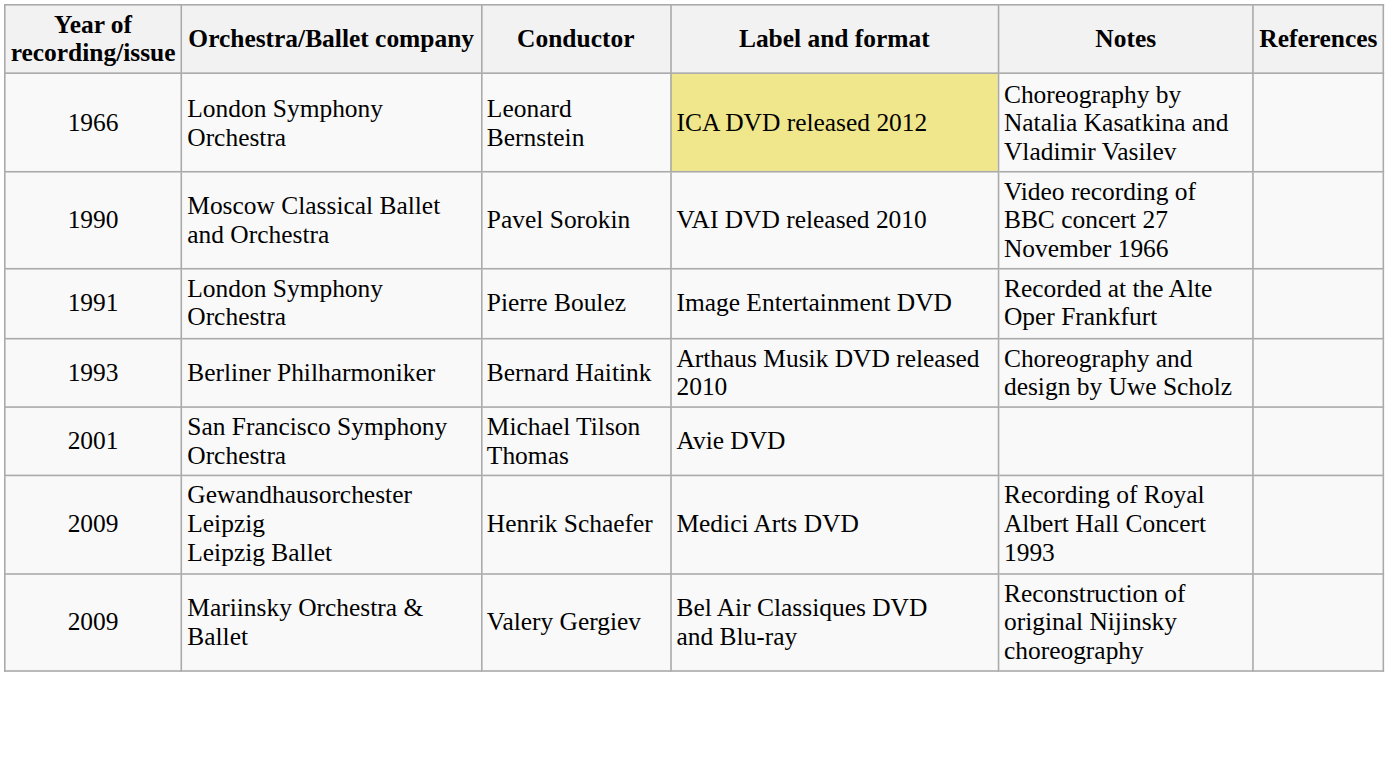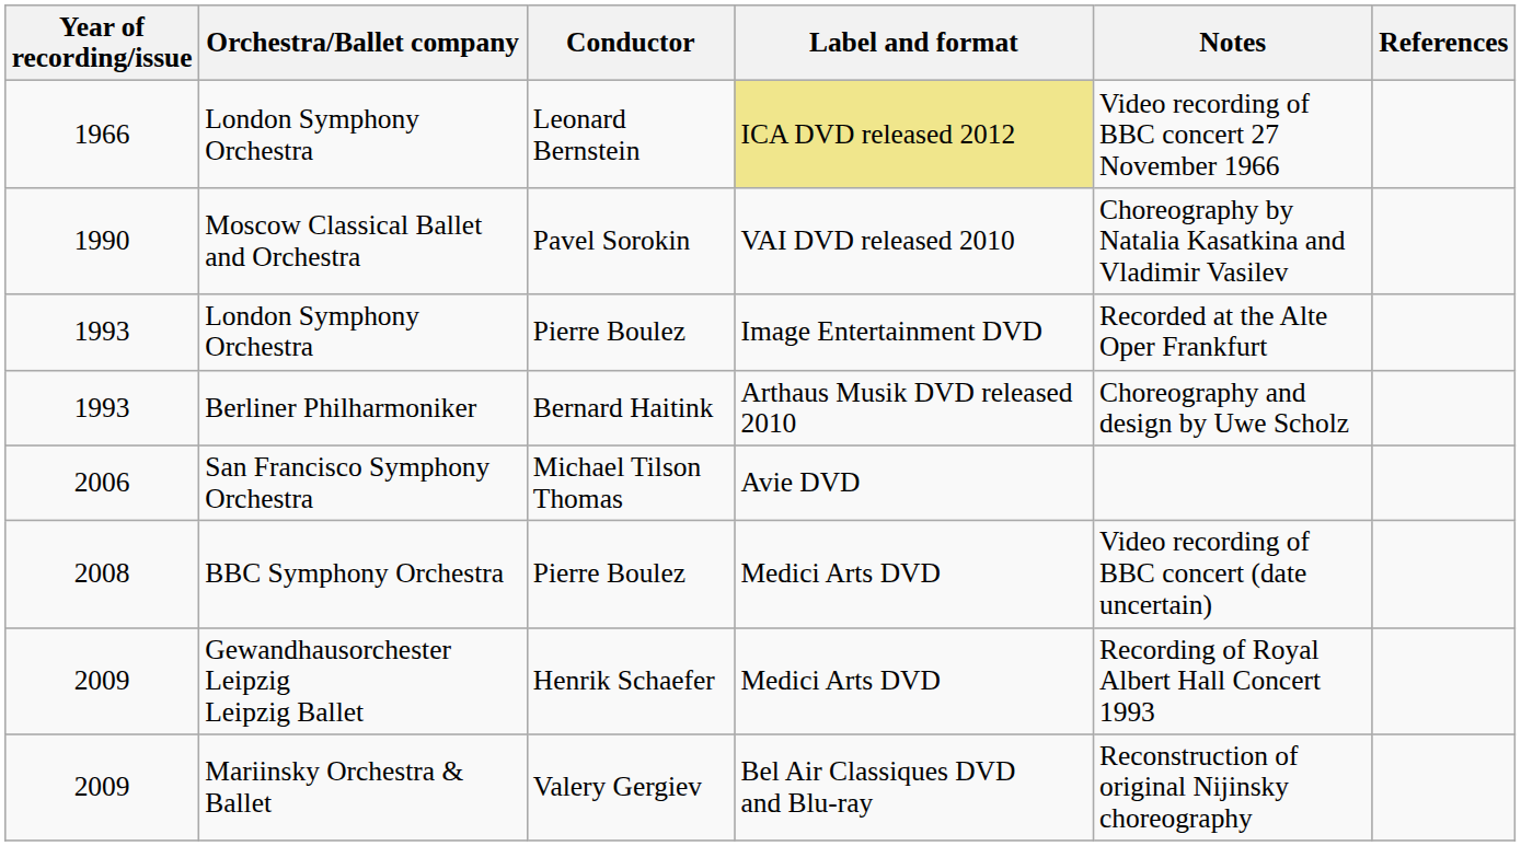 <table class="wikitable">
 <tr>
 <th width= 50px>Year of recording/issue</th>
 <th width= 200px>Orchestra/Ballet company</th>
 <th width= 130px>Conductor</th>
 <th width= 250px>Label and format</th>
 <th width= 180px>Notes</th>
 <th width= 50px>References</th>
 </tr>
 <tr>
 <td align= "center">1966</td>
 <td>London Symphony Orchestra</td>
 <td>Leonard Bernstein</td>
 <td style="background: khaki;">ICA DVD released 2012</td>
-<td>Choreography by Natalia Kasatkina and Vladimir Vasilev</td>
+<td>Video recording of BBC concert 27 November 1966</td>
 <td></td>
 </tr>
 <tr>
 <td align= "center">1990</td>
 <td>Moscow Classical Ballet and Orchestra</td>
 <td>Pavel Sorokin</td>
 <td>VAI DVD released 2010</td>
-<td>Video recording of BBC concert 27 November 1966</td>
+<td>Choreography by Natalia Kasatkina and Vladimir Vasilev</td>
 <td></td>
 </tr>
 <tr>
-<td align= "center">1991</td>
+<td align= "center">1993</td>
 <td>London Symphony Orchestra</td>
 <td>Pierre Boulez</td>
 <td>Image Entertainment DVD</td>
 <td>Recorded at the Alte Oper Frankfurt</td>
 <td></td>
 </tr>
 <tr>
 <td align= "center">1993</td>
 <td>Berliner Philharmoniker</td>
 <td>Bernard Haitink</td>
 <td>Arthaus Musik DVD released 2010</td>
 <td>Choreography and design by Uwe Scholz</td>
 <td></td>
 </tr>
 <tr>
-<td align= "center">2001</td>
+<td align= "center">2006</td>
 <td>San Francisco Symphony Orchestra</td>
 <td>Michael Tilson Thomas</td>
 <td>Avie DVD</td>
 <td></td>
+<td></td>
+</tr>
+<tr>
+<td align= "center">2008</td>
+<td>BBC Symphony Orchestra</td>
+<td>Pierre Boulez</td>
+<td>Medici Arts DVD</td>
+<td>Video recording of BBC concert (date uncertain)</td>
 <td></td>
 </tr>
 <tr>
 <td align= "center">2009</td>
 <td>Gewandhausorchester Leipzig<br>Leipzig Ballet</td>
 <td>Henrik Schaefer</td>
 <td>Medici Arts DVD</td>
 <td>Recording of Royal Albert Hall Concert 1993</td>
 <td></td>
 </tr>
 <tr>
 <td align= "center">2009</td>
 <td>Mariinsky Orchestra & Ballet</td>
 <td>Valery Gergiev</td>
 <td>Bel Air Classiques DVD<br>and Blu-ray</td>
 <td>Reconstruction of original Nijinsky choreography</td>
 <td></td>
 </tr>
 </table>
